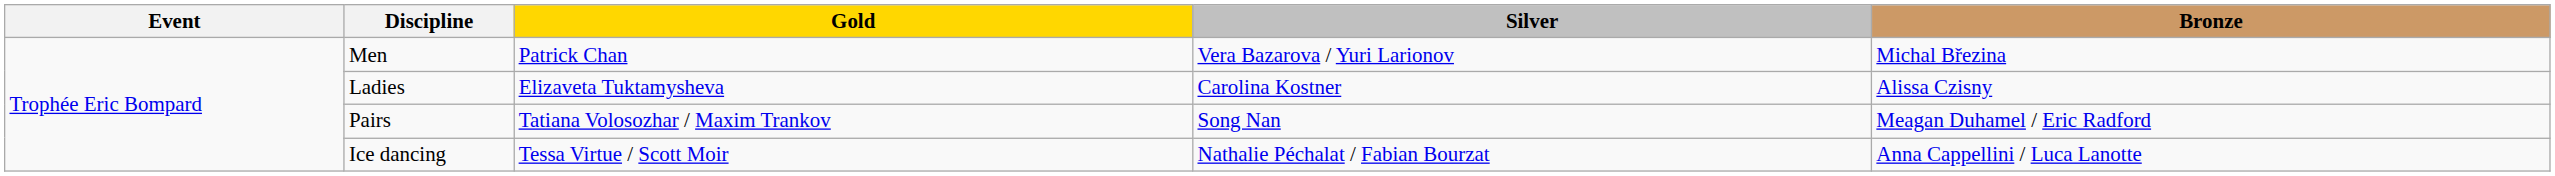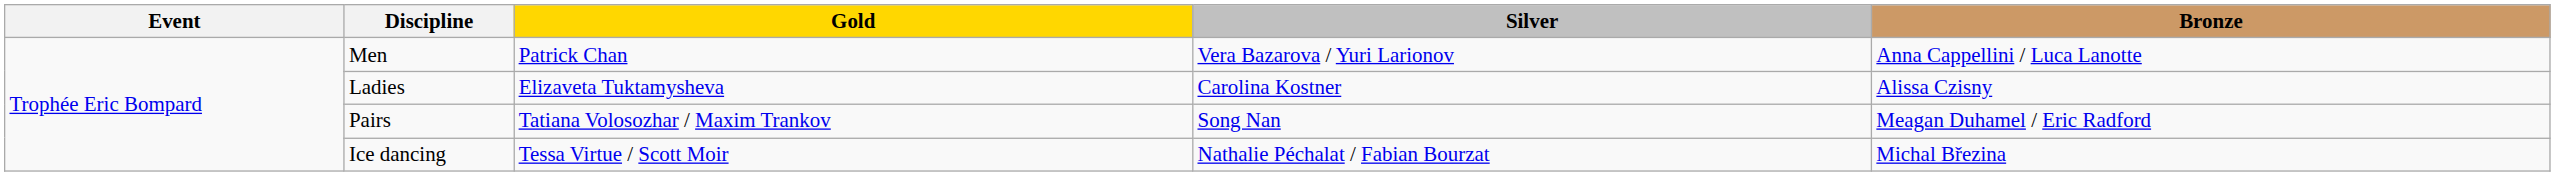 <table class="wikitable" width="98%">
 <tr>
 <th width="10%">Event</th>
 <th width="5%">Discipline</th>
 <td width = "20%" align=center bgcolor=gold><strong>Gold</strong></td>
 <td width = "20%" align=center bgcolor=silver><strong>Silver</strong></td>
 <td width = "20%" align=center bgcolor=cc9966><strong>Bronze</strong></td>
 </tr>
 <tr>
 <td rowspan=4><a href='#'>Trophée Eric Bompard</a></td>
 <td>Men</td>
 <td> <a href='#'>Patrick Chan</a></td>
 <td> <a href='#'>Vera Bazarova</a> / <a href='#'>Yuri Larionov</a></td>
-<td> <a href='#'>Michal Březina</a></td>
+<td> <a href='#'>Anna Cappellini</a> / <a href='#'>Luca Lanotte</a></td>
 </tr>
 <tr>
 <td>Ladies</td>
 <td> <a href='#'>Elizaveta Tuktamysheva</a></td>
 <td> <a href='#'>Carolina Kostner</a></td>
 <td> <a href='#'>Alissa Czisny</a></td>
 </tr>
 <tr>
 <td>Pairs</td>
 <td> <a href='#'>Tatiana Volosozhar</a> / <a href='#'>Maxim Trankov</a></td>
 <td> <a href='#'>Song Nan</a></td>
 <td> <a href='#'>Meagan Duhamel</a> / <a href='#'>Eric Radford</a></td>
 </tr>
 <tr>
 <td>Ice dancing</td>
 <td> <a href='#'>Tessa Virtue</a> / <a href='#'>Scott Moir</a></td>
 <td> <a href='#'>Nathalie Péchalat</a> / <a href='#'>Fabian Bourzat</a></td>
-<td> <a href='#'>Anna Cappellini</a> / <a href='#'>Luca Lanotte</a></td>
+<td> <a href='#'>Michal Březina</a></td>
 </tr>
 </table>
